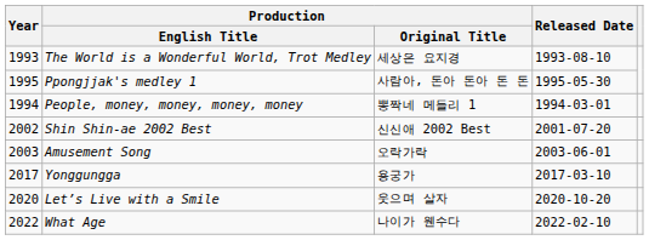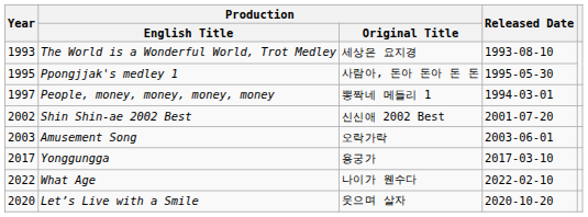 <table class="wikitable sortable plainrowheaders">
 <tr>
 <th rowspan="2" scope="col">Year</th>
 <th colspan="2" scope="col">Production</th>
 <th rowspan="2" scope="col">Released Date</th>
 <th rowspan="2" scope="col" class="unsortable"></th>
 </tr>
 <tr>
 <th>English Title</th>
 <th>Original Title</th>
 </tr>
 <tr>
 <td>1993</td>
 <td><em>The World is a Wonderful World, Trot Medley</em></td>
 <td>세상은 요지경</td>
 <td>1993-08-10</td>
 <td rowspan="2"></td>
 </tr>
 <tr>
 <td>1995</td>
 <td><em>Ppongjjak's medley 1</em></td>
 <td>사람아, 돈아 돈아 돈 돈</td>
 <td>1995-05-30</td>
 </tr>
 <tr>
-<td>1994</td>
+<td>1997</td>
 <td><em>People, money, money, money, money</em></td>
 <td>뽕짝네 메들리 1</td>
 <td>1994-03-01</td>
 <td></td>
 </tr>
 <tr>
 <td>2002</td>
 <td><em>Shin Shin-ae 2002 Best</em></td>
 <td>신신애 2002 Best</td>
 <td>2001-07-20</td>
 <td></td>
 </tr>
 <tr>
 <td>2003</td>
 <td><em>Amusement Song</em></td>
 <td>오락가락</td>
 <td>2003-06-01</td>
 <td></td>
 </tr>
 <tr>
 <td>2017</td>
 <td><em>Yonggungga</em></td>
 <td>용궁가</td>
 <td>2017-03-10</td>
 <td></td>
 </tr>
 <tr>
+<td>2022</td>
+<td><em>What Age</em></td>
+<td>나이가 웬수다</td>
+<td>2022-02-10</td>
+<td></td>
+</tr>
+<tr>
 <td>2020</td>
 <td><em>Let’s Live with a Smile</em></td>
 <td>웃으며 살자</td>
 <td>2020-10-20</td>
 <td></td>
 </tr>
-<tr>
-<td>2022</td>
-<td><em>What Age</em></td>
-<td>나이가 웬수다</td>
-<td>2022-02-10</td>
-<td></td>
-</tr>
 </table>
